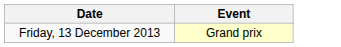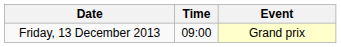 <table class = "wikitable" style="text-align:center;">
 <tr>
 <th width=220>Date</th>
+<th width=50>Time</th>
 <th width=150>Event</th>
 </tr>
 <tr>
 <td>Friday, 13 December 2013</td>
+<td>09:00</td>
 <td bgcolor=ffffcc>Grand prix</td>
 </tr>
 </table>
